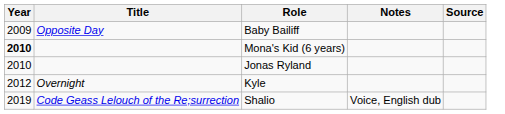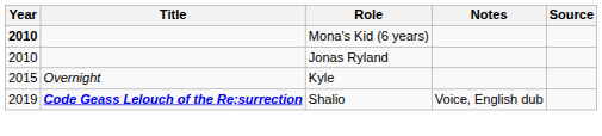 <table class="wikitable sortable">
 <tr>
 <th>Year</th>
 <th>Title</th>
 <th>Role</th>
 <th class="unsortable">Notes</th>
 <th>Source</th>
-</tr>
-<tr>
-<td>2009</td>
-<td><em><a href='#'>Opposite Day</a></em></td>
-<td>Baby Bailiff</td>
-<td></td>
-<td></td>
 </tr>
 <tr>
 <td><strong>2010</strong></td>
 <td><em></em></td>
 <td>Mona's Kid (6 years)</td>
 <td></td>
 <td></td>
 </tr>
 <tr>
 <td>2010</td>
 <td><em></em></td>
 <td>Jonas Ryland</td>
 <td></td>
 <td></td>
 </tr>
 <tr>
-<td>2012</td>
+<td>2015</td>
 <td><em>Overnight</em></td>
 <td>Kyle</td>
 <td></td>
 <td></td>
 </tr>
 <tr>
 <td>2019</td>
-<td><em><a href='#'>Code Geass Lelouch of the Re;surrection</a></em></td>
+<td><strong><em><a href='#'>Code Geass Lelouch of the Re;surrection</a></em></strong></td>
 <td>Shalio</td>
 <td>Voice, English dub</td>
 <td></td>
 </tr>
 </table>
